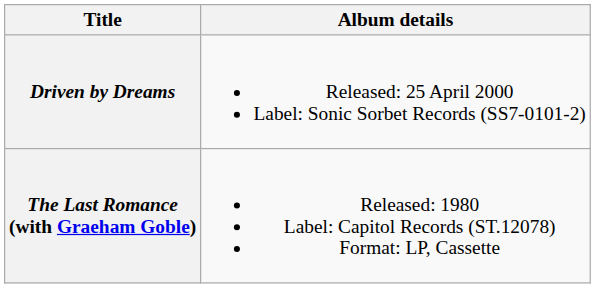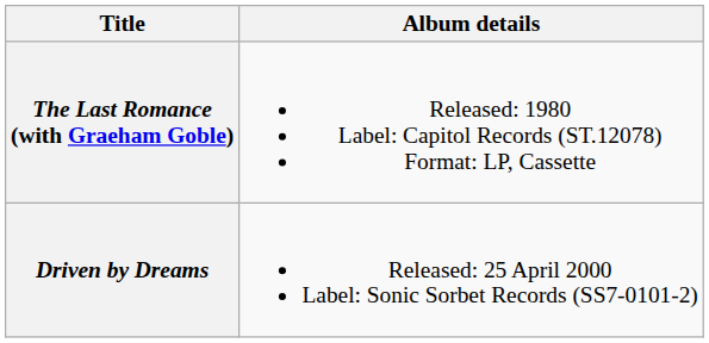 <table class="wikitable plainrowheaders" style="text-align:center;">
 <tr>
 <th>Title</th>
 <th>Album details</th>
 </tr>
 <tr>
+<th scope="row"><em>The Last Romance </em> <br> (with <a href='#'>Graeham Goble</a>)</th>
+<td><br><ul><li>Released: 1980</li><li>Label: Capitol Records (ST.12078)</li><li>Format: LP, Cassette</li></ul></td>
+</tr>
+<tr>
 <th scope="row"><em>Driven by Dreams</em></th>
 <td><br><ul><li>Released: 25 April 2000</li><li>Label: Sonic Sorbet Records (SS7-0101-2)</li></ul></td>
 </tr>
-<tr>
-<th scope="row"><em>The Last Romance </em> <br> (with <a href='#'>Graeham Goble</a>)</th>
-<td><br><ul><li>Released: 1980</li><li>Label: Capitol Records (ST.12078)</li><li>Format: LP, Cassette</li></ul></td>
-</tr>
 </table>
